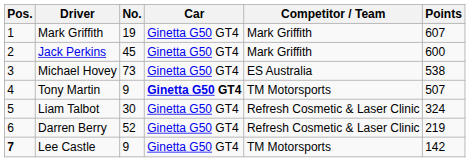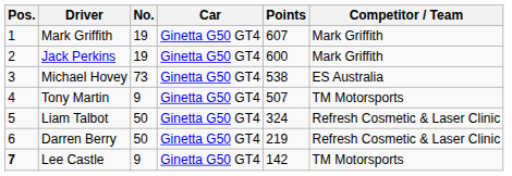 <table class="wikitable" style="font-size: 95%;">
 <tr>
 <th>Pos.</th>
 <th>Driver</th>
 <th>No.</th>
 <th>Car</th>
+<th>Points</th>
 <th>Competitor / Team</th>
-<th>Points</th>
 </tr>
 <tr>
 <td>1</td>
 <td>Mark Griffith</td>
 <td>19</td>
 <td><a href='#'>Ginetta G50</a> GT4</td>
+<td>607</td>
 <td>Mark Griffith</td>
-<td>607</td>
 </tr>
 <tr>
 <td>2</td>
 <td><a href='#'>Jack Perkins</a></td>
-<td>45</td>
+<td>19</td>
 <td><a href='#'>Ginetta G50</a> GT4</td>
+<td>600</td>
 <td>Mark Griffith</td>
-<td>600</td>
 </tr>
 <tr>
 <td>3</td>
 <td>Michael Hovey</td>
 <td>73</td>
 <td><a href='#'>Ginetta G50</a> GT4</td>
+<td>538</td>
 <td>ES Australia</td>
-<td>538</td>
 </tr>
 <tr>
 <td>4</td>
 <td>Tony Martin</td>
 <td>9</td>
-<td><strong><a href='#'>Ginetta G50</a> GT4</strong></td>
+<td><a href='#'>Ginetta G50</a> GT4</td>
+<td>507</td>
 <td>TM Motorsports</td>
-<td>507</td>
 </tr>
 <tr>
 <td>5</td>
 <td>Liam Talbot</td>
-<td>30</td>
+<td>50</td>
 <td><a href='#'>Ginetta G50</a> GT4</td>
+<td>324</td>
 <td>Refresh Cosmetic & Laser Clinic</td>
-<td>324</td>
 </tr>
 <tr>
 <td>6</td>
 <td>Darren Berry</td>
-<td>52</td>
+<td>50</td>
 <td><a href='#'>Ginetta G50</a> GT4</td>
+<td>219</td>
 <td>Refresh Cosmetic & Laser Clinic</td>
-<td>219</td>
 </tr>
 <tr>
 <td><strong>7</strong></td>
 <td>Lee Castle</td>
 <td>9</td>
 <td><a href='#'>Ginetta G50</a> GT4</td>
+<td>142</td>
 <td>TM Motorsports</td>
-<td>142</td>
 </tr>
 </table>
